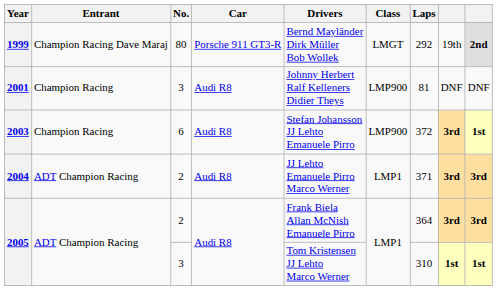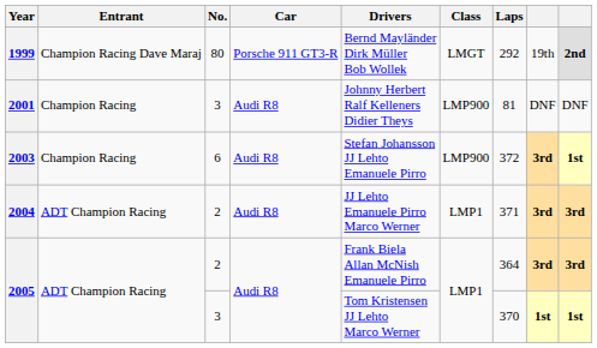 <table class="wikitable" style="text-align:center; font-size:90%">
 <tr>
 <th>Year</th>
 <th>Entrant</th>
 <th>No.</th>
 <th>Car</th>
 <th>Drivers</th>
 <th>Class</th>
 <th>Laps</th>
 <th></th>
 <th></th>
 </tr>
 <tr>
 <th><a href='#'>1999</a></th>
 <td align=left> Champion Racing Dave Maraj</td>
 <td>80</td>
 <td align=left><a href='#'>Porsche 911 GT3-R</a></td>
 <td align=left> <a href='#'>Bernd Mayländer</a><br> <a href='#'>Dirk Müller</a><br> <a href='#'>Bob Wollek</a></td>
 <td>LMGT</td>
 <td>292</td>
 <td>19th</td>
 <td style="background:#DFDFDF;"><strong>2nd</strong></td>
 </tr>
 <tr>
 <th><a href='#'>2001</a></th>
 <td align=left> Champion Racing</td>
 <td>3</td>
 <td align=left><a href='#'>Audi R8</a></td>
 <td align=left> <a href='#'>Johnny Herbert</a><br> <a href='#'>Ralf Kelleners</a><br> <a href='#'>Didier Theys</a></td>
 <td>LMP900</td>
 <td>81</td>
 <td>DNF</td>
 <td>DNF</td>
 </tr>
 <tr>
 <th><a href='#'>2003</a></th>
 <td align=left> Champion Racing</td>
 <td>6</td>
 <td align=left><a href='#'>Audi R8</a></td>
 <td align=left> <a href='#'>Stefan Johansson</a><br> <a href='#'>JJ Lehto</a><br> <a href='#'>Emanuele Pirro</a></td>
 <td>LMP900</td>
 <td>372</td>
 <td style="background:#FFDF9F;"><strong>3rd</strong></td>
 <td style="background:#FFFFBF;"><strong>1st</strong></td>
 </tr>
 <tr>
 <th><a href='#'>2004</a></th>
 <td align=left> <a href='#'>ADT</a> Champion Racing</td>
 <td>2</td>
 <td align=left><a href='#'>Audi R8</a></td>
 <td align=left> <a href='#'>JJ Lehto</a><br> <a href='#'>Emanuele Pirro</a><br> <a href='#'>Marco Werner</a></td>
 <td>LMP1</td>
 <td>371</td>
 <td style="background:#FFDF9F;"><strong>3rd</strong></td>
 <td style="background:#FFDF9F;"><strong>3rd</strong></td>
 </tr>
 <tr>
 <th rowspan=2><a href='#'>2005</a></th>
 <td rowspan=2 align=left> <a href='#'>ADT</a> Champion Racing</td>
 <td>2</td>
 <td rowspan=2 align=left><a href='#'>Audi R8</a></td>
 <td align=left> <a href='#'>Frank Biela</a><br> <a href='#'>Allan McNish</a><br> <a href='#'>Emanuele Pirro</a></td>
 <td rowspan=2>LMP1</td>
 <td>364</td>
 <td style="background:#FFDF9F;"><strong>3rd</strong></td>
 <td style="background:#FFDF9F;"><strong>3rd</strong></td>
 </tr>
 <tr>
 <td>3</td>
 <td align=left> <a href='#'>Tom Kristensen</a><br> <a href='#'>JJ Lehto</a><br> <a href='#'>Marco Werner</a></td>
-<td>310</td>
+<td>370</td>
 <td style="background:#FFFFBF;"><strong>1st</strong></td>
 <td style="background:#FFFFBF;"><strong>1st</strong></td>
 </tr>
 </table>
